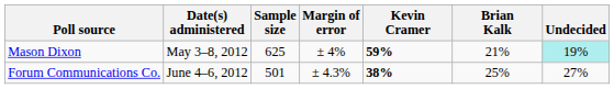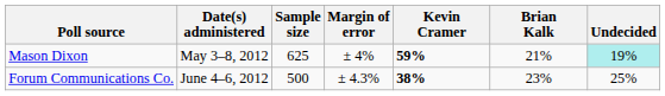 <table class="wikitable">
 <tr valign= bottom>
 <th>Poll source</th>
 <th>Date(s)<br>administered</th>
 <th>Sample<br>size</th>
 <th>Margin of<br>error</th>
 <th style="width:100px;">Kevin<br>Cramer</th>
 <th style="width:100px;">Brian<br>Kalk</th>
 <th>Undecided</th>
 </tr>
 <tr>
 <td><a href='#'>Mason Dixon</a></td>
 <td align=center>May 3–8, 2012</td>
 <td align=center>625</td>
 <td align=center>± 4%</td>
 <td><strong>59%</strong></td>
 <td align=center>21%</td>
 <td align=center style="background: paleturquoise;">19%</td>
 </tr>
 <tr>
 <td><a href='#'>Forum Communications Co.</a></td>
 <td align=center>June 4–6, 2012</td>
-<td align=center>501</td>
+<td align=center>500</td>
 <td align=center>± 4.3%</td>
 <td><strong>38%</strong></td>
+<td align=center>23%</td>
 <td align=center>25%</td>
-<td align=center>27%</td>
 </tr>
 </table>
